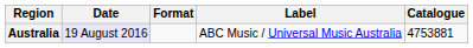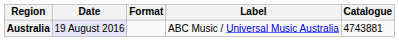 <table class="wikitable plainrowheaders">
 <tr>
 <th scope="col">Region</th>
 <th scope="col">Date</th>
 <th scope="col">Format</th>
 <th scope="col">Label</th>
 <th scope="col">Catalogue</th>
 </tr>
 <tr>
 <th scope="row" rowspan="2">Australia</th>
 <td style="background: lavender;">19 August 2016</td>
 <td rowspan="2"></td>
 <td>ABC Music / <a href='#'>Universal Music Australia</a></td>
-<td>4753881</td>
+<td>4743881</td>
 </tr>
 </table>
